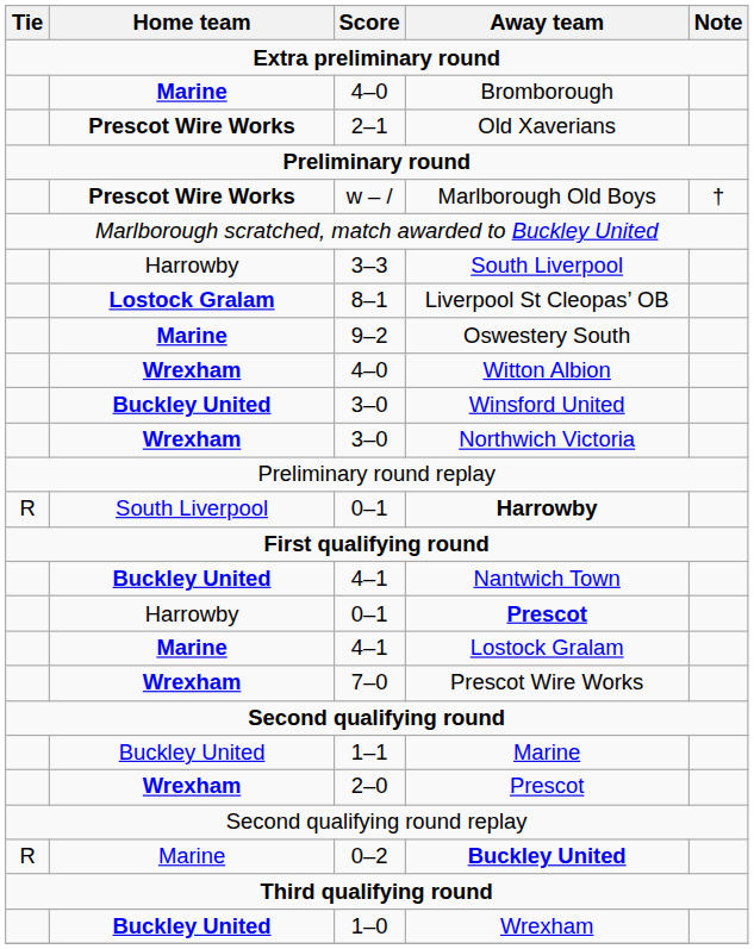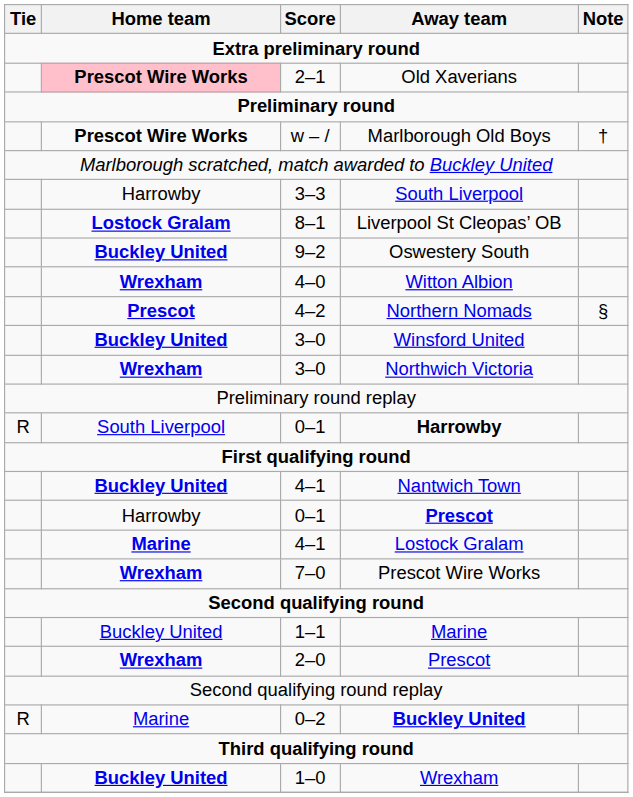 <table class="wikitable" style="text-align:center;">
 <tr>
 <th width=25>Tie</th>
 <th width=200>Home team</th>
 <th width=20>Score</th>
 <th width=200>Away team</th>
 <th width=25>Note</th>
 </tr>
 <tr>
 <td colspan="5"><strong>Extra preliminary round</strong></td>
 </tr>
 <tr>
 <td></td>
-<td><strong><a href='#'>Marine</a></strong></td>
-<td>4–0</td>
-<td>Bromborough</td>
-<td></td>
-</tr>
-<tr>
-<td></td>
-<td><strong>Prescot Wire Works</strong></td>
+<td style="background: pink;"><strong>Prescot Wire Works</strong></td>
 <td>2–1</td>
 <td>Old Xaverians</td>
 <td></td>
 </tr>
 <tr>
 <td colspan="5"><strong>Preliminary round</strong></td>
 </tr>
 <tr>
 <td></td>
 <td><strong>Prescot Wire Works</strong></td>
 <td>w – /</td>
 <td>Marlborough Old Boys</td>
 <td>†</td>
 </tr>
 <tr>
 <td colspan="5"><em>Marlborough scratched, match awarded to <a href='#'>Buckley United</a></em></td>
 </tr>
 <tr>
 <td></td>
 <td>Harrowby</td>
 <td>3–3</td>
 <td><a href='#'>South Liverpool</a></td>
 <td></td>
 </tr>
 <tr>
 <td></td>
 <td><strong><a href='#'>Lostock Gralam</a></strong></td>
 <td>8–1</td>
 <td>Liverpool St Cleopas’ OB</td>
 <td></td>
 </tr>
 <tr>
 <td></td>
-<td><strong><a href='#'>Marine</a></strong></td>
+<td><strong><a href='#'>Buckley United</a></strong></td>
 <td>9–2</td>
 <td>Oswestery South</td>
 <td></td>
 </tr>
 <tr>
 <td></td>
 <td><strong><a href='#'>Wrexham</a></strong></td>
 <td>4–0</td>
 <td><a href='#'>Witton Albion</a></td>
 <td></td>
+</tr>
+<tr>
+<td></td>
+<td><strong><a href='#'>Prescot</a></strong></td>
+<td>4–2</td>
+<td><a href='#'>Northern Nomads</a></td>
+<td>§</td>
 </tr>
 <tr>
 <td></td>
 <td><strong><a href='#'>Buckley United</a></strong></td>
 <td>3–0</td>
 <td><a href='#'>Winsford United</a></td>
 <td></td>
 </tr>
 <tr>
 <td></td>
 <td><strong><a href='#'>Wrexham</a></strong></td>
 <td>3–0</td>
 <td><a href='#'>Northwich Victoria</a></td>
 <td></td>
 </tr>
 <tr>
 <td colspan="5">Preliminary round replay</td>
 </tr>
 <tr>
 <td>R</td>
 <td><a href='#'>South Liverpool</a></td>
 <td>0–1</td>
 <td><strong>Harrowby</strong></td>
 <td></td>
 </tr>
 <tr>
 <td colspan="5"><strong>First qualifying round</strong></td>
 </tr>
 <tr>
 <td></td>
 <td><strong><a href='#'>Buckley United</a></strong></td>
 <td>4–1</td>
 <td><a href='#'>Nantwich Town</a></td>
 <td></td>
 </tr>
 <tr>
 <td></td>
 <td>Harrowby</td>
 <td>0–1</td>
 <td><strong><a href='#'>Prescot</a></strong></td>
 <td></td>
 </tr>
 <tr>
 <td></td>
 <td><strong><a href='#'>Marine</a></strong></td>
 <td>4–1</td>
 <td><a href='#'>Lostock Gralam</a></td>
 <td></td>
 </tr>
 <tr>
 <td></td>
 <td><strong><a href='#'>Wrexham</a></strong></td>
 <td>7–0</td>
 <td>Prescot Wire Works</td>
 <td></td>
 </tr>
 <tr>
 <td colspan="5"><strong>Second qualifying round</strong></td>
 </tr>
 <tr>
 <td></td>
 <td><a href='#'>Buckley United</a></td>
 <td>1–1</td>
 <td><a href='#'>Marine</a></td>
 <td></td>
 </tr>
 <tr>
 <td></td>
 <td><strong><a href='#'>Wrexham</a></strong></td>
 <td>2–0</td>
 <td><a href='#'>Prescot</a></td>
 <td></td>
 </tr>
 <tr>
 <td colspan="5">Second qualifying round replay</td>
 </tr>
 <tr>
 <td>R</td>
 <td><a href='#'>Marine</a></td>
 <td>0–2</td>
 <td><strong><a href='#'>Buckley United</a></strong></td>
 <td></td>
 </tr>
 <tr>
 <td colspan="5"><strong>Third qualifying round</strong></td>
 </tr>
 <tr>
 <td></td>
 <td><strong><a href='#'>Buckley United</a></strong></td>
 <td>1–0</td>
 <td><a href='#'>Wrexham</a></td>
 <td></td>
 </tr>
 <tr>
 </tr>
 </table>
